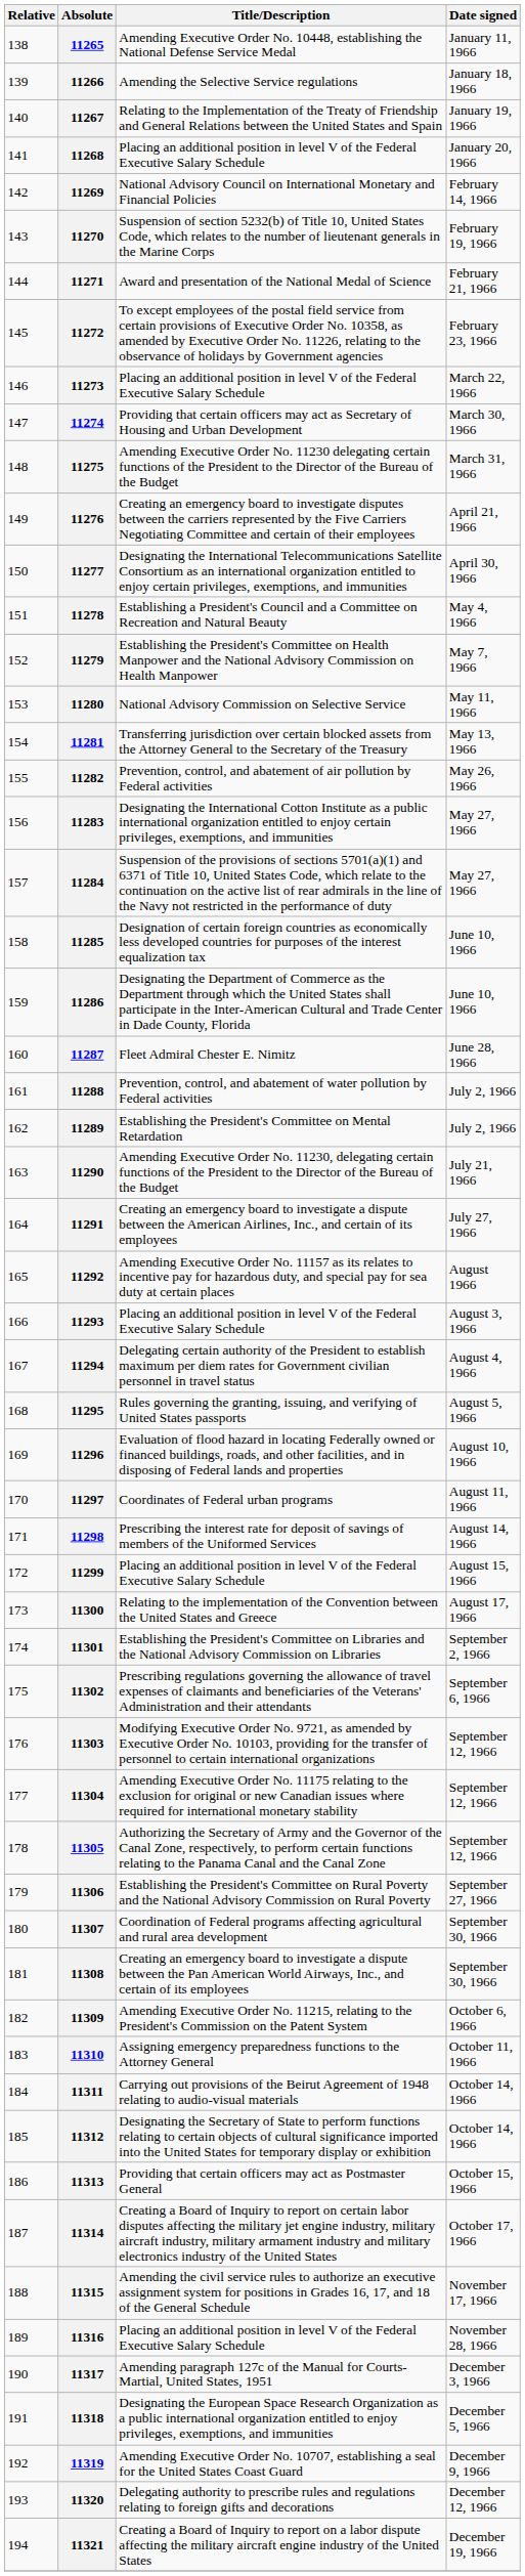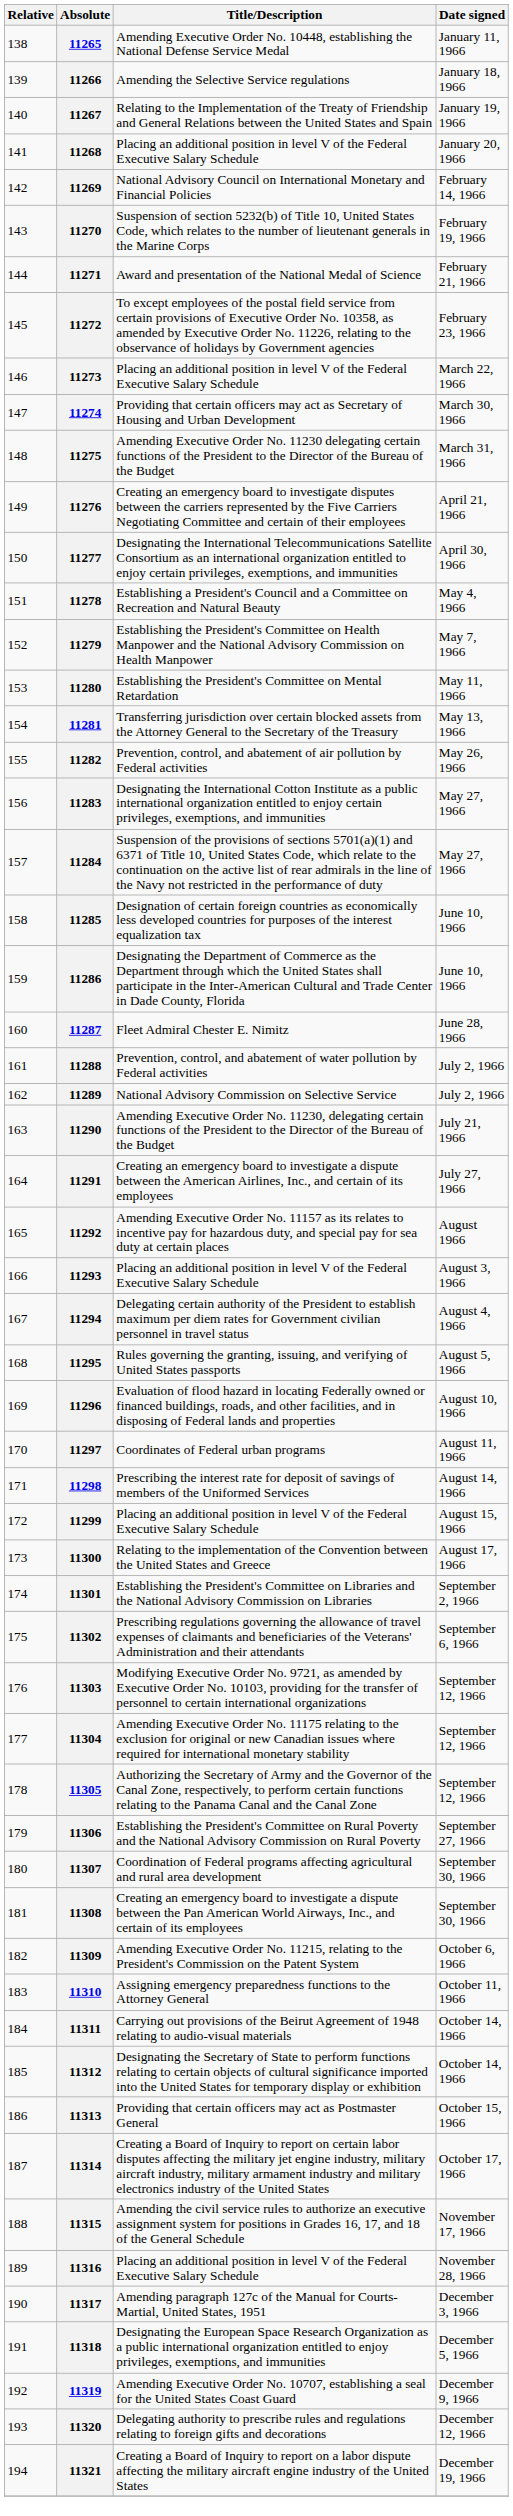 <table class="wikitable">
 <tr>
 <th>Relative </th>
 <th>Absolute </th>
 <th>Title/Description</th>
 <th>Date signed</th>
 </tr>
 <tr>
 <td>138</td>
 <th><a href='#'>11265</a></th>
 <td>Amending Executive Order No. 10448, establishing the National Defense Service Medal</td>
 <td>January 11, 1966</td>
 </tr>
 <tr>
 <td>139</td>
 <th>11266</th>
 <td>Amending the Selective Service regulations</td>
 <td>January 18, 1966</td>
 </tr>
 <tr>
 <td>140</td>
 <th>11267</th>
 <td>Relating to the Implementation of the Treaty of Friendship and General Relations between the United States and Spain</td>
 <td>January 19, 1966</td>
 </tr>
 <tr>
 <td>141</td>
 <th>11268</th>
 <td>Placing an additional position in level V of the Federal Executive Salary Schedule</td>
 <td>January 20, 1966</td>
 </tr>
 <tr>
 <td>142</td>
 <th>11269</th>
 <td>National Advisory Council on International Monetary and Financial Policies</td>
 <td>February 14, 1966</td>
 </tr>
 <tr>
 <td>143</td>
 <th>11270</th>
 <td>Suspension of section 5232(b) of Title 10, United States Code, which relates to the number of lieutenant generals in the Marine Corps</td>
 <td>February 19, 1966</td>
 </tr>
 <tr>
 <td>144</td>
 <th>11271</th>
 <td>Award and presentation of the National Medal of Science</td>
 <td>February 21, 1966</td>
 </tr>
 <tr>
 <td>145</td>
 <th>11272</th>
 <td>To except employees of the postal field service from certain provisions of Executive Order No. 10358, as amended by Executive Order No. 11226, relating to the observance of holidays by Government agencies</td>
 <td>February 23, 1966</td>
 </tr>
 <tr>
 <td>146</td>
 <th>11273</th>
 <td>Placing an additional position in level V of the Federal Executive Salary Schedule</td>
 <td>March 22, 1966</td>
 </tr>
 <tr>
 <td>147</td>
 <th><a href='#'>11274</a></th>
 <td>Providing that certain officers may act as Secretary of Housing and Urban Development</td>
 <td>March 30, 1966</td>
 </tr>
 <tr>
 <td>148</td>
 <th>11275</th>
 <td>Amending Executive Order No. 11230 delegating certain functions of the President to the Director of the Bureau of the Budget</td>
 <td>March 31, 1966</td>
 </tr>
 <tr>
 <td>149</td>
 <th>11276</th>
 <td>Creating an emergency board to investigate disputes between the carriers represented by the Five Carriers Negotiating Committee and certain of their employees</td>
 <td>April 21, 1966</td>
 </tr>
 <tr>
 <td>150</td>
 <th>11277</th>
 <td>Designating the International Telecommunications Satellite Consortium as an international organization entitled to enjoy certain privileges, exemptions, and immunities</td>
 <td>April 30, 1966</td>
 </tr>
 <tr>
 <td>151</td>
 <th>11278</th>
 <td>Establishing a President's Council and a Committee on Recreation and Natural Beauty</td>
 <td>May 4, 1966</td>
 </tr>
 <tr>
 <td>152</td>
 <th>11279</th>
 <td>Establishing the President's Committee on Health Manpower and the National Advisory Commission on Health Manpower</td>
 <td>May 7, 1966</td>
 </tr>
 <tr>
 <td>153</td>
 <th>11280</th>
-<td>National Advisory Commission on Selective Service</td>
+<td>Establishing the President's Committee on Mental Retardation</td>
 <td>May 11, 1966</td>
 </tr>
 <tr>
 <td>154</td>
 <th><a href='#'>11281</a></th>
 <td>Transferring jurisdiction over certain blocked assets from the Attorney General to the Secretary of the Treasury</td>
 <td>May 13, 1966</td>
 </tr>
 <tr>
 <td>155</td>
 <th>11282</th>
 <td>Prevention, control, and abatement of air pollution by Federal activities</td>
 <td>May 26, 1966</td>
 </tr>
 <tr>
 <td>156</td>
 <th>11283</th>
 <td>Designating the International Cotton Institute as a public international organization entitled to enjoy certain privileges, exemptions, and immunities</td>
 <td>May 27, 1966</td>
 </tr>
 <tr>
 <td>157</td>
 <th>11284</th>
 <td>Suspension of the provisions of sections 5701(a)(1) and 6371 of Title 10, United States Code, which relate to the continuation on the active list of rear admirals in the line of the Navy not restricted in the performance of duty</td>
 <td>May 27, 1966</td>
 </tr>
 <tr>
 <td>158</td>
 <th>11285</th>
 <td>Designation of certain foreign countries as economically less developed countries for purposes of the interest equalization tax</td>
 <td>June 10, 1966</td>
 </tr>
 <tr>
 <td>159</td>
 <th>11286</th>
 <td>Designating the Department of Commerce as the Department through which the United States shall participate in the Inter-American Cultural and Trade Center in Dade County, Florida</td>
 <td>June 10, 1966</td>
 </tr>
 <tr>
 <td>160</td>
 <th><a href='#'>11287</a></th>
 <td>Fleet Admiral Chester E. Nimitz</td>
 <td>June 28, 1966</td>
 </tr>
 <tr>
 <td>161</td>
 <th>11288</th>
 <td>Prevention, control, and abatement of water pollution by Federal activities</td>
 <td>July 2, 1966</td>
 </tr>
 <tr>
 <td>162</td>
 <th>11289</th>
-<td>Establishing the President's Committee on Mental Retardation</td>
+<td>National Advisory Commission on Selective Service</td>
 <td>July 2, 1966</td>
 </tr>
 <tr>
 <td>163</td>
 <th>11290</th>
 <td>Amending Executive Order No. 11230, delegating certain functions of the President to the Director of the Bureau of the Budget</td>
 <td>July 21, 1966</td>
 </tr>
 <tr>
 <td>164</td>
 <th>11291</th>
 <td>Creating an emergency board to investigate a dispute between the American Airlines, Inc., and certain of its employees</td>
 <td>July 27, 1966</td>
 </tr>
 <tr>
 <td>165</td>
 <th>11292</th>
 <td>Amending Executive Order No. 11157 as its relates to incentive pay for hazardous duty, and special pay for sea duty at certain places</td>
 <td>August 1966</td>
 </tr>
 <tr>
 <td>166</td>
 <th>11293</th>
 <td>Placing an additional position in level V of the Federal Executive Salary Schedule</td>
 <td>August 3, 1966</td>
 </tr>
 <tr>
 <td>167</td>
 <th>11294</th>
 <td>Delegating certain authority of the President to establish maximum per diem rates for Government civilian personnel in travel status</td>
 <td>August 4, 1966</td>
 </tr>
 <tr>
 <td>168</td>
 <th>11295</th>
 <td>Rules governing the granting, issuing, and verifying of United States passports</td>
 <td>August 5, 1966</td>
 </tr>
 <tr>
 <td>169</td>
 <th>11296</th>
 <td>Evaluation of flood hazard in locating Federally owned or financed buildings, roads, and other facilities, and in disposing of Federal lands and properties</td>
 <td>August 10, 1966</td>
 </tr>
 <tr>
 <td>170</td>
 <th>11297</th>
 <td>Coordinates of Federal urban programs</td>
 <td>August 11, 1966</td>
 </tr>
 <tr>
 <td>171</td>
 <th><a href='#'>11298</a></th>
 <td>Prescribing the interest rate for deposit of savings of members of the Uniformed Services</td>
 <td>August 14, 1966</td>
 </tr>
 <tr>
 <td>172</td>
 <th>11299</th>
 <td>Placing an additional position in level V of the Federal Executive Salary Schedule</td>
 <td>August 15, 1966</td>
 </tr>
 <tr>
 <td>173</td>
 <th>11300</th>
 <td>Relating to the implementation of the Convention between the United States and Greece</td>
 <td>August 17, 1966</td>
 </tr>
 <tr>
 <td>174</td>
 <th>11301</th>
 <td>Establishing the President's Committee on Libraries and the National Advisory Commission on Libraries</td>
 <td>September 2, 1966</td>
 </tr>
 <tr>
 <td>175</td>
 <th>11302</th>
 <td>Prescribing regulations governing the allowance of travel expenses of claimants and beneficiaries of the Veterans' Administration and their attendants</td>
 <td>September 6, 1966</td>
 </tr>
 <tr>
 <td>176</td>
 <th>11303</th>
 <td>Modifying Executive Order No. 9721, as amended by Executive Order No. 10103, providing for the transfer of personnel to certain international organizations</td>
 <td>September 12, 1966</td>
 </tr>
 <tr>
 <td>177</td>
 <th>11304</th>
 <td>Amending Executive Order No. 11175 relating to the exclusion for original or new Canadian issues where required for international monetary stability</td>
 <td>September 12, 1966</td>
 </tr>
 <tr>
 <td>178</td>
 <th><a href='#'>11305</a></th>
 <td>Authorizing the Secretary of Army and the Governor of the Canal Zone, respectively, to perform certain functions relating to the Panama Canal and the Canal Zone</td>
 <td>September 12, 1966</td>
 </tr>
 <tr>
 <td>179</td>
 <th>11306</th>
 <td>Establishing the President's Committee on Rural Poverty and the National Advisory Commission on Rural Poverty</td>
 <td>September 27, 1966</td>
 </tr>
 <tr>
 <td>180</td>
 <th>11307</th>
 <td>Coordination of Federal programs affecting agricultural and rural area development</td>
 <td>September 30, 1966</td>
 </tr>
 <tr>
 <td>181</td>
 <th>11308</th>
 <td>Creating an emergency board to investigate a dispute between the Pan American World Airways, Inc., and certain of its employees</td>
 <td>September 30, 1966</td>
 </tr>
 <tr>
 <td>182</td>
 <th>11309</th>
 <td>Amending Executive Order No. 11215, relating to the President's Commission on the Patent System</td>
 <td>October 6, 1966</td>
 </tr>
 <tr>
 <td>183</td>
 <th><a href='#'>11310</a></th>
 <td>Assigning emergency preparedness functions to the Attorney General</td>
 <td>October 11, 1966</td>
 </tr>
 <tr>
 <td>184</td>
 <th>11311</th>
 <td>Carrying out provisions of the Beirut Agreement of 1948 relating to audio-visual materials</td>
 <td>October 14, 1966</td>
 </tr>
 <tr>
 <td>185</td>
 <th>11312</th>
 <td>Designating the Secretary of State to perform functions relating to certain objects of cultural significance imported into the United States for temporary display or exhibition</td>
 <td>October 14, 1966</td>
 </tr>
 <tr>
 <td>186</td>
 <th>11313</th>
 <td>Providing that certain officers may act as Postmaster General</td>
 <td>October 15, 1966</td>
 </tr>
 <tr>
 <td>187</td>
 <th>11314</th>
 <td>Creating a Board of Inquiry to report on certain labor disputes affecting the military jet engine industry, military aircraft industry, military armament industry and military electronics industry of the United States</td>
 <td>October 17, 1966</td>
 </tr>
 <tr>
 <td>188</td>
 <th>11315</th>
 <td>Amending the civil service rules to authorize an executive assignment system for positions in Grades 16, 17, and 18 of the General Schedule</td>
 <td>November 17, 1966</td>
 </tr>
 <tr>
 <td>189</td>
 <th>11316</th>
 <td>Placing an additional position in level V of the Federal Executive Salary Schedule</td>
 <td>November 28, 1966</td>
 </tr>
 <tr>
 <td>190</td>
 <th>11317</th>
 <td>Amending paragraph 127c of the Manual for Courts-Martial, United States, 1951</td>
 <td>December 3, 1966</td>
 </tr>
 <tr>
 <td>191</td>
 <th>11318</th>
 <td>Designating the European Space Research Organization as a public international organization entitled to enjoy privileges, exemptions, and immunities</td>
 <td>December 5, 1966</td>
 </tr>
 <tr>
 <td>192</td>
 <th><a href='#'>11319</a></th>
 <td>Amending Executive Order No. 10707, establishing a seal for the United States Coast Guard</td>
 <td>December 9, 1966</td>
 </tr>
 <tr>
 <td>193</td>
 <th>11320</th>
 <td>Delegating authority to prescribe rules and regulations relating to foreign gifts and decorations</td>
 <td>December 12, 1966</td>
 </tr>
 <tr>
 <td>194</td>
 <th>11321</th>
 <td>Creating a Board of Inquiry to report on a labor dispute affecting the military aircraft engine industry of the United States</td>
 <td>December 19, 1966</td>
 </tr>
 <tr>
 </tr>
 </table>
